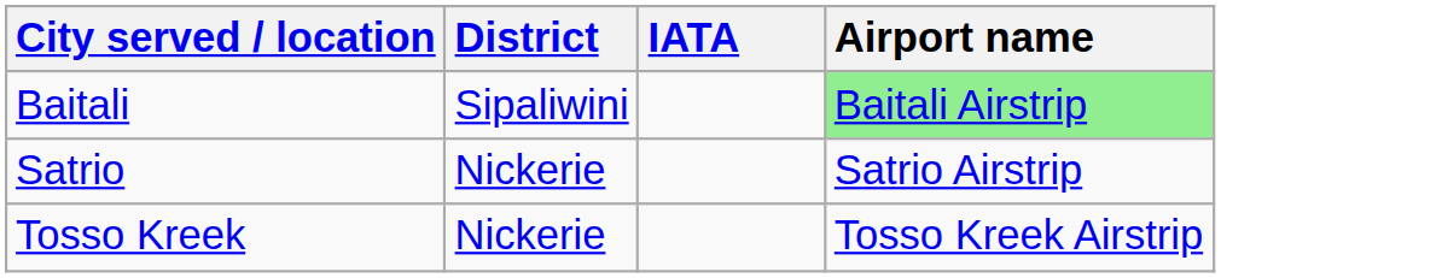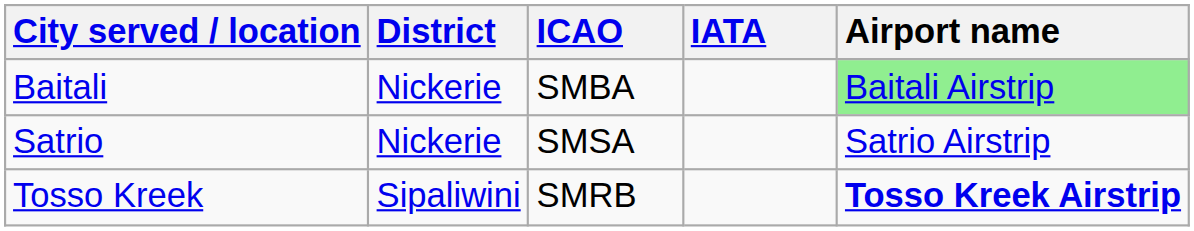 <table class="wikitable sortable">
 <tr>
 <th style="text-align:left; white-space:nowrap;"><a href='#'>City served / location</a></th>
 <th style="text-align:left;"><a href='#'>District</a></th>
+<th style="text-align:left; width:4em;"><a href='#'>ICAO</a></th>
 <th style="text-align:left; width:4em;"><a href='#'>IATA</a></th>
 <th style="text-align:left; white-space:nowrap;">Airport name</th>
 </tr>
 <tr valign=top>
 <td><a href='#'>Baitali</a></td>
-<td><a href='#'>Sipaliwini</a></td>
+<td><a href='#'>Nickerie</a></td>
+<td>SMBA</td>
 <td></td>
 <td style="background: lightgreen;"><a href='#'>Baitali Airstrip</a></td>
 </tr>
 <tr valign=top>
 <td><a href='#'>Satrio</a></td>
 <td><a href='#'>Nickerie</a></td>
+<td>SMSA</td>
 <td></td>
 <td><a href='#'>Satrio Airstrip</a></td>
 </tr>
 <tr valign=top>
 <td><a href='#'>Tosso Kreek</a></td>
-<td><a href='#'>Nickerie</a></td>
+<td><a href='#'>Sipaliwini</a></td>
+<td>SMRB</td>
 <td></td>
-<td><a href='#'>Tosso Kreek Airstrip</a></td>
+<td><strong><a href='#'>Tosso Kreek Airstrip</a></strong></td>
 </tr>
 </table>
